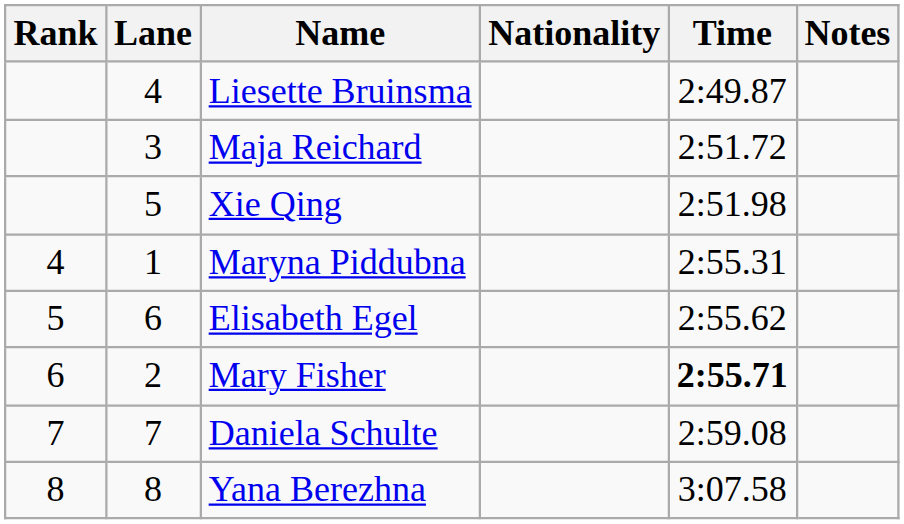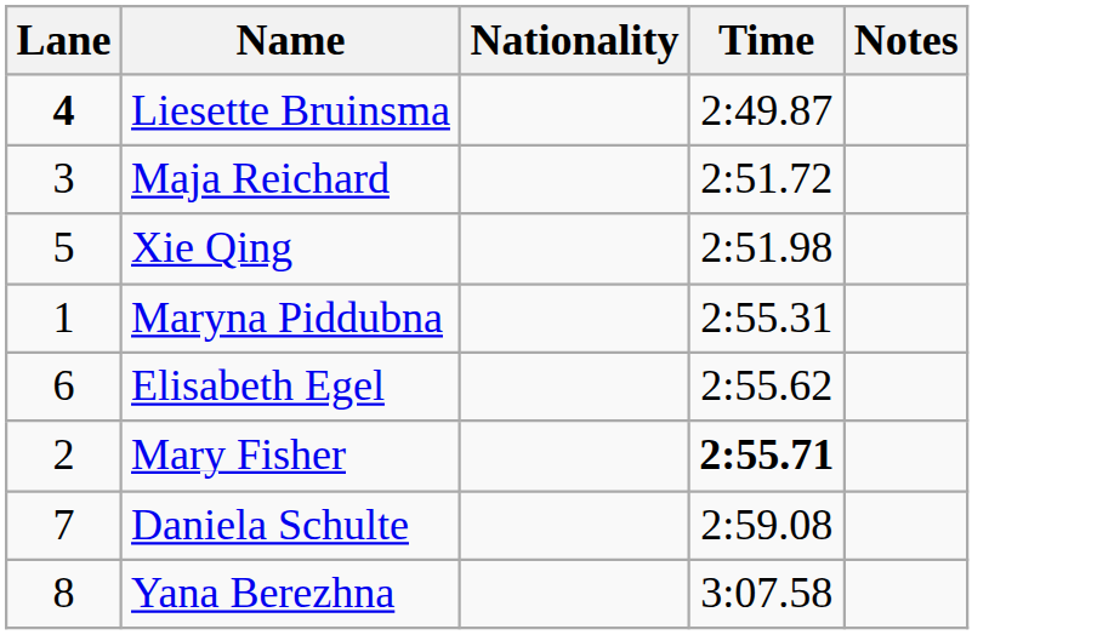 <table class="wikitable sortable" style="text-align:center">
 <tr>
-<th>Rank</th>
 <th>Lane</th>
 <th>Name</th>
 <th>Nationality</th>
 <th>Time</th>
 <th>Notes</th>
 </tr>
 <tr>
-<td></td>
-<td>4</td>
+<td><strong>4</strong></td>
 <td style="text-align:left"><a href='#'>Liesette Bruinsma</a></td>
 <td style="text-align:left"></td>
 <td>2:49.87</td>
 <td></td>
 </tr>
 <tr>
-<td></td>
 <td>3</td>
 <td style="text-align:left"><a href='#'>Maja Reichard</a></td>
 <td style="text-align:left"></td>
 <td>2:51.72</td>
 <td></td>
 </tr>
 <tr>
-<td></td>
 <td>5</td>
 <td style="text-align:left"><a href='#'>Xie Qing</a></td>
 <td style="text-align:left"></td>
 <td>2:51.98</td>
 <td></td>
 </tr>
 <tr>
-<td>4</td>
 <td>1</td>
 <td style="text-align:left"><a href='#'>Maryna Piddubna</a></td>
 <td style="text-align:left"></td>
 <td>2:55.31</td>
 <td></td>
 </tr>
 <tr>
-<td>5</td>
 <td>6</td>
 <td style="text-align:left"><a href='#'>Elisabeth Egel</a></td>
 <td style="text-align:left"></td>
 <td>2:55.62</td>
 <td></td>
 </tr>
 <tr>
-<td>6</td>
 <td>2</td>
 <td style="text-align:left"><a href='#'>Mary Fisher</a></td>
 <td style="text-align:left"></td>
 <td><strong>2:55.71</strong></td>
 <td></td>
 </tr>
 <tr>
 <td>7</td>
-<td>7</td>
 <td style="text-align:left"><a href='#'>Daniela Schulte</a></td>
 <td style="text-align:left"></td>
 <td>2:59.08</td>
 <td></td>
 </tr>
 <tr>
 <td>8</td>
-<td>8</td>
 <td style="text-align:left"><a href='#'>Yana Berezhna</a></td>
 <td style="text-align:left"></td>
 <td>3:07.58</td>
 <td></td>
 </tr>
 </table>
